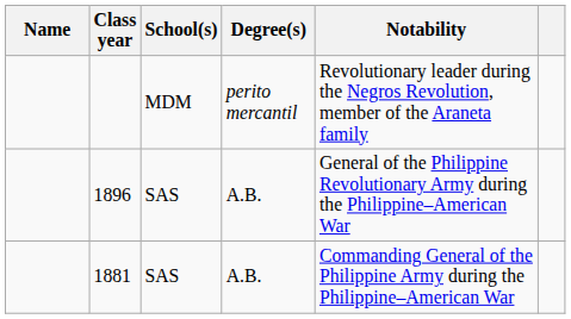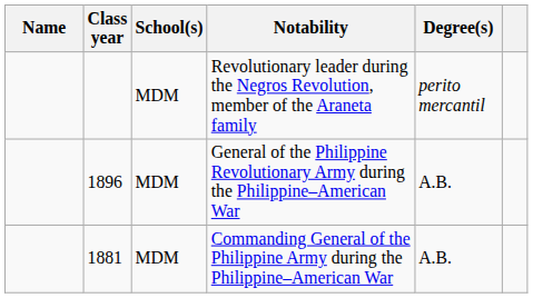 <table class="wikitable sortable" style="width:77%">
 <tr>
 <th style="width:15%;">Name</th>
 <th style="width:5%;">Class year</th>
 <th style="width:5%;">School(s)</th>
+<th style="width:*;" class="unsortable">Notability</th>
 <th>Degree(s)</th>
-<th style="width:*;" class="unsortable">Notability</th>
 <th style="width:5%;" class="unsortable"></th>
 </tr>
 <tr>
 <td></td>
 <td></td>
 <td>MDM</td>
+<td>Revolutionary leader during the <a href='#'>Negros Revolution</a>, member of the <a href='#'>Araneta family</a></td>
 <td><em>perito mercantil</em></td>
-<td>Revolutionary leader during the <a href='#'>Negros Revolution</a>, member of the <a href='#'>Araneta family</a></td>
 <td></td>
 </tr>
 <tr>
 <td></td>
 <td>1896</td>
-<td>SAS</td>
+<td>MDM</td>
+<td>General of the <a href='#'>Philippine Revolutionary Army</a> during the <a href='#'>Philippine–American War</a></td>
 <td>A.B.</td>
-<td>General of the <a href='#'>Philippine Revolutionary Army</a> during the <a href='#'>Philippine–American War</a></td>
 <td></td>
 </tr>
 <tr>
 <td></td>
 <td>1881</td>
-<td>SAS</td>
+<td>MDM</td>
+<td><a href='#'>Commanding General of the Philippine Army</a> during the <a href='#'>Philippine–American War</a></td>
 <td>A.B.</td>
-<td><a href='#'>Commanding General of the Philippine Army</a> during the <a href='#'>Philippine–American War</a></td>
 <td></td>
 </tr>
 </table>
